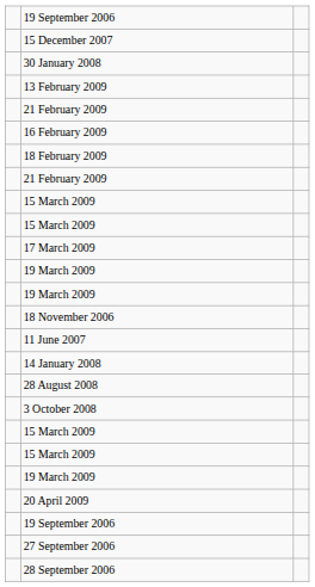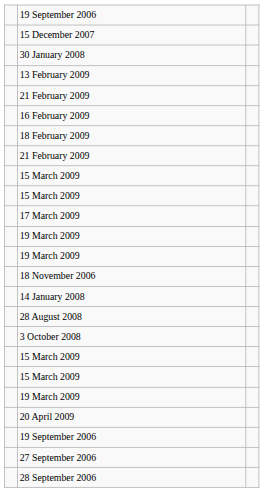 <table class="wikitable" style="font-size: 89%; float: left; width: 26em; margin-right: 1em; height: 700px">
 <tr>
 <td></td>
 <td>19 September 2006</td>
 <td></td>
 </tr>
 <tr>
 <td></td>
 <td>15 December 2007</td>
 <td></td>
 </tr>
 <tr>
 <td></td>
 <td>30 January 2008</td>
 <td></td>
 </tr>
 <tr>
 <td></td>
 <td>13 February 2009</td>
 <td></td>
 </tr>
 <tr>
 <td></td>
 <td>21 February 2009</td>
 <td></td>
 </tr>
 <tr>
 <td></td>
 <td>16 February 2009</td>
 <td></td>
 </tr>
 <tr>
 <td></td>
 <td>18 February 2009</td>
 <td></td>
 </tr>
 <tr>
 <td></td>
 <td>21 February 2009</td>
 <td></td>
 </tr>
 <tr>
 <td></td>
 <td>15 March 2009</td>
 <td></td>
 </tr>
 <tr>
 <td></td>
 <td>15 March 2009</td>
 <td></td>
 </tr>
 <tr>
 <td></td>
 <td>17 March 2009</td>
 <td></td>
 </tr>
 <tr>
 <td></td>
 <td>19 March 2009</td>
 <td></td>
 </tr>
 <tr>
 <td></td>
 <td>19 March 2009</td>
 <td></td>
 </tr>
 <tr>
 <td></td>
 <td>18 November 2006</td>
 <td></td>
 </tr>
 <tr>
 <td></td>
-<td>11 June 2007</td>
-<td></td>
-</tr>
-<tr>
-<td></td>
 <td>14 January 2008</td>
 <td></td>
 </tr>
 <tr>
 <td></td>
 <td>28 August 2008</td>
 <td></td>
 </tr>
 <tr>
 <td></td>
 <td>3 October 2008</td>
 <td></td>
 </tr>
 <tr>
 <td></td>
 <td>15 March 2009</td>
 <td></td>
 </tr>
 <tr>
 <td></td>
 <td>15 March 2009</td>
 <td></td>
 </tr>
 <tr>
 <td></td>
 <td>19 March 2009</td>
 <td></td>
 </tr>
 <tr>
 <td></td>
 <td>20 April 2009</td>
 <td></td>
 </tr>
 <tr>
 <td></td>
 <td>19 September 2006</td>
 <td></td>
 </tr>
 <tr>
 <td></td>
 <td>27 September 2006</td>
 <td></td>
 </tr>
 <tr>
 <td></td>
 <td>28 September 2006</td>
 <td></td>
 </tr>
 </table>
